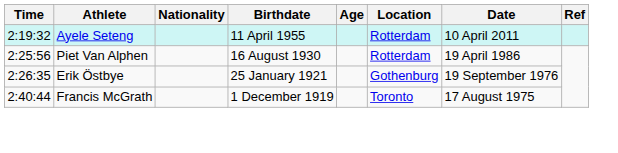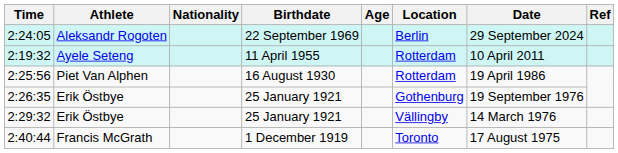 <table class="wikitable">
 <tr>
 <th>Time</th>
 <th>Athlete</th>
 <th>Nationality</th>
 <th>Birthdate</th>
 <th>Age</th>
 <th>Location</th>
 <th>Date</th>
 <th>Ref</th>
+</tr>
+<tr style="background:#cef6f5;">
+<td>2:24:05</td>
+<td><a href='#'>Aleksandr Rogoten</a></td>
+<td></td>
+<td>22 September 1969</td>
+<td></td>
+<td><a href='#'>Berlin</a></td>
+<td>29 September 2024</td>
+<td></td>
 </tr>
 <tr style="background:#cef6f5;">
 <td>2:19:32</td>
 <td><a href='#'>Ayele Seteng</a></td>
 <td></td>
 <td>11 April 1955</td>
 <td></td>
 <td><a href='#'>Rotterdam</a></td>
 <td>10 April 2011</td>
 <td></td>
 </tr>
 <tr>
 <td>2:25:56</td>
 <td>Piet Van Alphen</td>
 <td></td>
 <td>16 August 1930</td>
 <td></td>
 <td><a href='#'>Rotterdam</a></td>
 <td>19 April 1986</td>
 </tr>
 <tr>
 <td>2:26:35</td>
 <td>Erik Östbye</td>
 <td></td>
 <td>25 January 1921</td>
 <td></td>
 <td><a href='#'>Gothenburg</a></td>
 <td>19 September 1976</td>
 </tr>
 <tr>
+<td>2:29:32</td>
+<td>Erik Östbye</td>
+<td></td>
+<td>25 January 1921</td>
+<td></td>
+<td><a href='#'>Vällingby</a></td>
+<td>14 March 1976</td>
+<td></td>
+</tr>
+<tr>
 <td>2:40:44</td>
 <td>Francis McGrath</td>
 <td></td>
 <td>1 December 1919</td>
 <td></td>
 <td><a href='#'>Toronto</a></td>
 <td>17 August 1975</td>
 </tr>
 </table>
